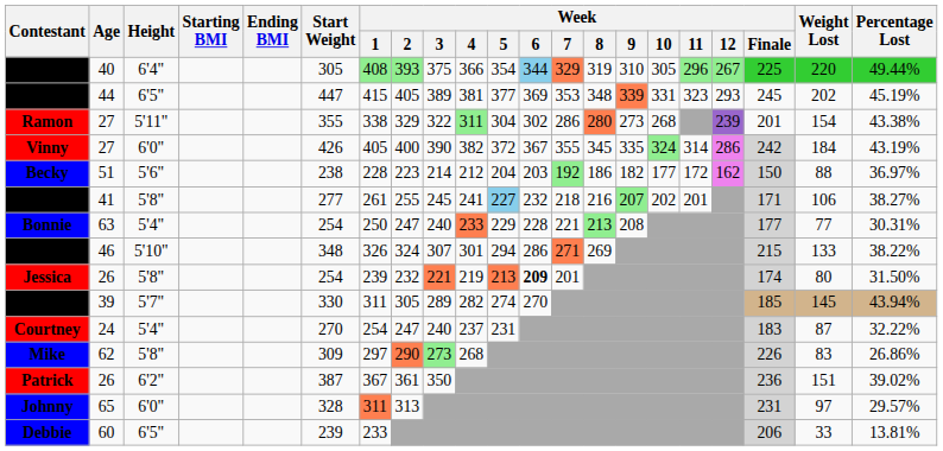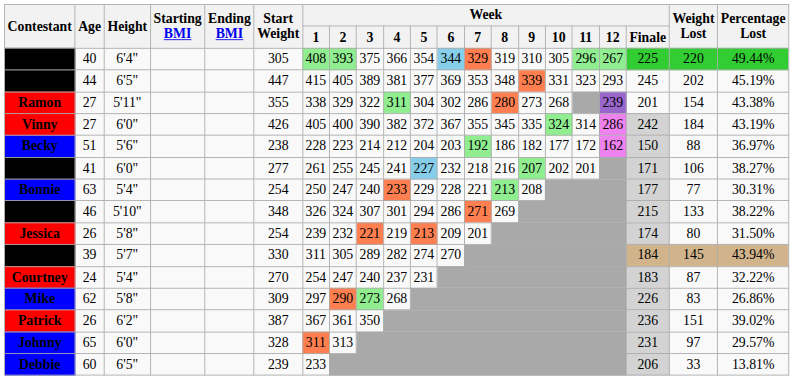 <table class="wikitable sortable" style="text-align:center" align="center">
 <tr>
 <th rowspan="2">Contestant</th>
 <th rowspan="2">Age</th>
 <th rowspan="2">Height</th>
 <th rowspan="2">Starting<br><a href='#'>BMI</a></th>
 <th rowspan="2">Ending<br><a href='#'>BMI</a></th>
 <th rowspan="2">Start<br>Weight</th>
 <th colspan="13">Week</th>
 <th rowspan="2">Weight<br>Lost</th>
 <th rowspan="2">Percentage<br>Lost</th>
 </tr>
 <tr>
 <th>1</th>
 <th>2</th>
 <th>3</th>
 <th>4</th>
 <th>5</th>
 <th>6</th>
 <th>7</th>
 <th>8</th>
 <th>9</th>
 <th>10</th>
 <th>11</th>
 <th>12</th>
 <th>Finale</th>
 </tr>
 <tr>
 <td style="background:black;"><span><strong>John</strong></span></td>
 <td>40</td>
 <td>6'4"</td>
 <td></td>
 <td></td>
 <td>305</td>
 <td style="background:lightgreen;">408</td>
 <td style="background:lightgreen;">393</td>
 <td>375</td>
 <td>366</td>
 <td>354</td>
 <td style="background:skyblue;">344</td>
 <td style="background:coral">329</td>
 <td>319</td>
 <td>310</td>
 <td>305</td>
 <td style="background:lightgreen;">296</td>
 <td style="background:lightgreen;">267</td>
 <td style="background:limegreen;">225</td>
 <td style="background:limegreen;">220</td>
 <td style="background:limegreen;">49.44%</td>
 </tr>
 <tr>
 <td style="background:black;"><span><strong>Antone</strong></span></td>
 <td>44</td>
 <td>6'5"</td>
 <td></td>
 <td></td>
 <td>447</td>
 <td>415</td>
 <td>405</td>
 <td>389</td>
 <td>381</td>
 <td>377</td>
 <td>369</td>
 <td>353</td>
 <td>348</td>
 <td style="background:coral">339</td>
 <td>331</td>
 <td>323</td>
 <td>293</td>
 <td>245</td>
 <td>202</td>
 <td>45.19%</td>
 </tr>
 <tr>
 <td style="background:red;"><span><strong>Ramon</strong></span></td>
 <td>27</td>
 <td>5'11"</td>
 <td></td>
 <td></td>
 <td>355</td>
 <td>338</td>
 <td>329</td>
 <td>322</td>
 <td style="background:lightgreen;">311</td>
 <td>304</td>
 <td>302</td>
 <td>286</td>
 <td style="background:coral">280</td>
 <td>273</td>
 <td>268</td>
 <td style="background:darkgrey;" colspan="1"></td>
 <td style=background:#9966CC>239</td>
 <td>201</td>
 <td>154</td>
 <td>43.38%</td>
 </tr>
 <tr>
 <td style="background:red;"><span><strong>Vinny</strong></span></td>
 <td>27</td>
 <td>6'0"</td>
 <td></td>
 <td></td>
 <td>426</td>
 <td>405</td>
 <td>400</td>
 <td>390</td>
 <td>382</td>
 <td>372</td>
 <td>367</td>
 <td>355</td>
 <td>345</td>
 <td>335</td>
 <td style="background:lightgreen;">324</td>
 <td>314</td>
 <td style="background:violet">286</td>
 <td style="background:lightgray">242</td>
 <td>184</td>
 <td>43.19%</td>
 </tr>
 <tr>
 <td style="background:blue;"><span><strong>Becky</strong></span></td>
 <td>51</td>
 <td>5'6"</td>
 <td></td>
 <td></td>
 <td>238</td>
 <td>228</td>
 <td>223</td>
 <td>214</td>
 <td>212</td>
 <td>204</td>
 <td>203</td>
 <td style="background:lightgreen;">192</td>
 <td>186</td>
 <td>182</td>
 <td>177</td>
 <td>172</td>
 <td style="background:violet">162</td>
 <td style="background:lightgray">150</td>
 <td>88</td>
 <td>36.97%</td>
 </tr>
 <tr>
 <td style="background:black;"><span><strong>Sunny</strong></span></td>
 <td>41</td>
-<td>5'8"</td>
+<td>6'0"</td>
 <td></td>
 <td></td>
 <td>277</td>
 <td>261</td>
 <td>255</td>
 <td>245</td>
 <td>241</td>
 <td style="background:skyblue;">227</td>
 <td>232</td>
 <td>218</td>
 <td>216</td>
 <td style="background:lightgreen;">207</td>
 <td>202</td>
 <td>201</td>
 <td style="background:darkgrey;" colspan="1"></td>
 <td style="background:lightgray">171</td>
 <td>106</td>
 <td>38.27%</td>
 </tr>
 <tr>
 <td style="background:blue;"><span><strong>Bonnie</strong></span></td>
 <td>63</td>
 <td>5'4"</td>
 <td></td>
 <td></td>
 <td>254</td>
 <td>250</td>
 <td>247</td>
 <td>240</td>
 <td style="background:coral">233</td>
 <td>229</td>
 <td>228</td>
 <td>221</td>
 <td style="background:lightgreen">213</td>
 <td>208</td>
 <td style="background:darkgrey;" colspan="3"></td>
 <td style="background:lightgrey">177</td>
 <td>77</td>
 <td>30.31%</td>
 </tr>
 <tr>
 <td style="background:black;"><span><strong>Joe</strong></span></td>
 <td>46</td>
 <td>5'10"</td>
 <td></td>
 <td></td>
 <td>348</td>
 <td>326</td>
 <td>324</td>
 <td>307</td>
 <td>301</td>
 <td>294</td>
 <td>286</td>
 <td style="background:coral">271</td>
 <td>269</td>
 <td style="background:darkgrey;" colspan="4"></td>
 <td style="background:lightgray">215</td>
 <td>133</td>
 <td>38.22%</td>
 </tr>
 <tr>
 <td style="background:red;"><span><strong>Jessica</strong></span></td>
 <td>26</td>
 <td>5'8"</td>
 <td></td>
 <td></td>
 <td>254</td>
 <td>239</td>
 <td>232</td>
 <td style="background:coral">221</td>
 <td>219</td>
 <td style="background:coral">213</td>
-<td><strong>209</strong></td>
+<td>209</td>
 <td>201</td>
 <td style="background:darkgrey;" colspan="5"></td>
 <td style="background:lightgray">174</td>
 <td>80</td>
 <td>31.50%</td>
 </tr>
 <tr>
 <td style="background:black;"><span><strong>Jennifer</strong></span></td>
 <td>39</td>
 <td>5'7"</td>
 <td></td>
 <td></td>
 <td>330</td>
 <td>311</td>
 <td>305</td>
 <td>289</td>
 <td>282</td>
 <td>274</td>
 <td>270</td>
 <td style="background:darkgrey;" colspan="6"></td>
-<td style="background:tan;">185</td>
+<td style="background:tan;">184</td>
 <td style="background:tan">145</td>
 <td style="background:tan">43.94%</td>
 </tr>
 <tr>
 <td style="background:red;"><span><strong>Courtney</strong></span></td>
 <td>24</td>
 <td>5'4"</td>
 <td></td>
 <td></td>
 <td>270</td>
 <td>254</td>
 <td>247</td>
 <td>240</td>
 <td>237</td>
 <td>231</td>
 <td style="background:darkgrey;" colspan="7"></td>
 <td style="background:lightgray">183</td>
 <td>87</td>
 <td>32.22%</td>
 </tr>
 <tr>
 <td style="background:blue;"><span><strong>Mike</strong></span></td>
 <td>62</td>
 <td>5'8"</td>
 <td></td>
 <td></td>
 <td>309</td>
 <td>297</td>
 <td style="background:coral">290</td>
 <td style="background:lightgreen;">273</td>
 <td>268</td>
 <td style="background:darkgrey;" colspan="8"></td>
 <td style="background:lightgray">226</td>
 <td>83</td>
 <td>26.86%</td>
 </tr>
 <tr>
 <td style="background:red;"><span><strong>Patrick</strong></span></td>
 <td>26</td>
 <td>6'2"</td>
 <td></td>
 <td></td>
 <td>387</td>
 <td>367</td>
 <td>361</td>
 <td>350</td>
 <td style="background:darkgrey;" colspan="9"></td>
 <td style="background:lightgray">236</td>
 <td>151</td>
 <td>39.02%</td>
 </tr>
 <tr>
 <td style="background:blue;"><span><strong>Johnny</strong></span></td>
 <td>65</td>
 <td>6'0"</td>
 <td></td>
 <td></td>
 <td>328</td>
 <td style="background:coral">311</td>
 <td>313</td>
 <td style="background:darkgrey;" colspan="10"></td>
 <td style="background:lightgray">231</td>
 <td>97</td>
 <td>29.57%</td>
 </tr>
 <tr>
 <td style="background:blue;"><span><strong>Debbie</strong></span></td>
 <td>60</td>
 <td>6'5"</td>
 <td></td>
 <td></td>
 <td>239</td>
 <td>233</td>
 <td style="background:darkgrey;" colspan="11"></td>
 <td style="background:lightgray">206</td>
 <td>33</td>
 <td>13.81%</td>
 </tr>
 </table>
